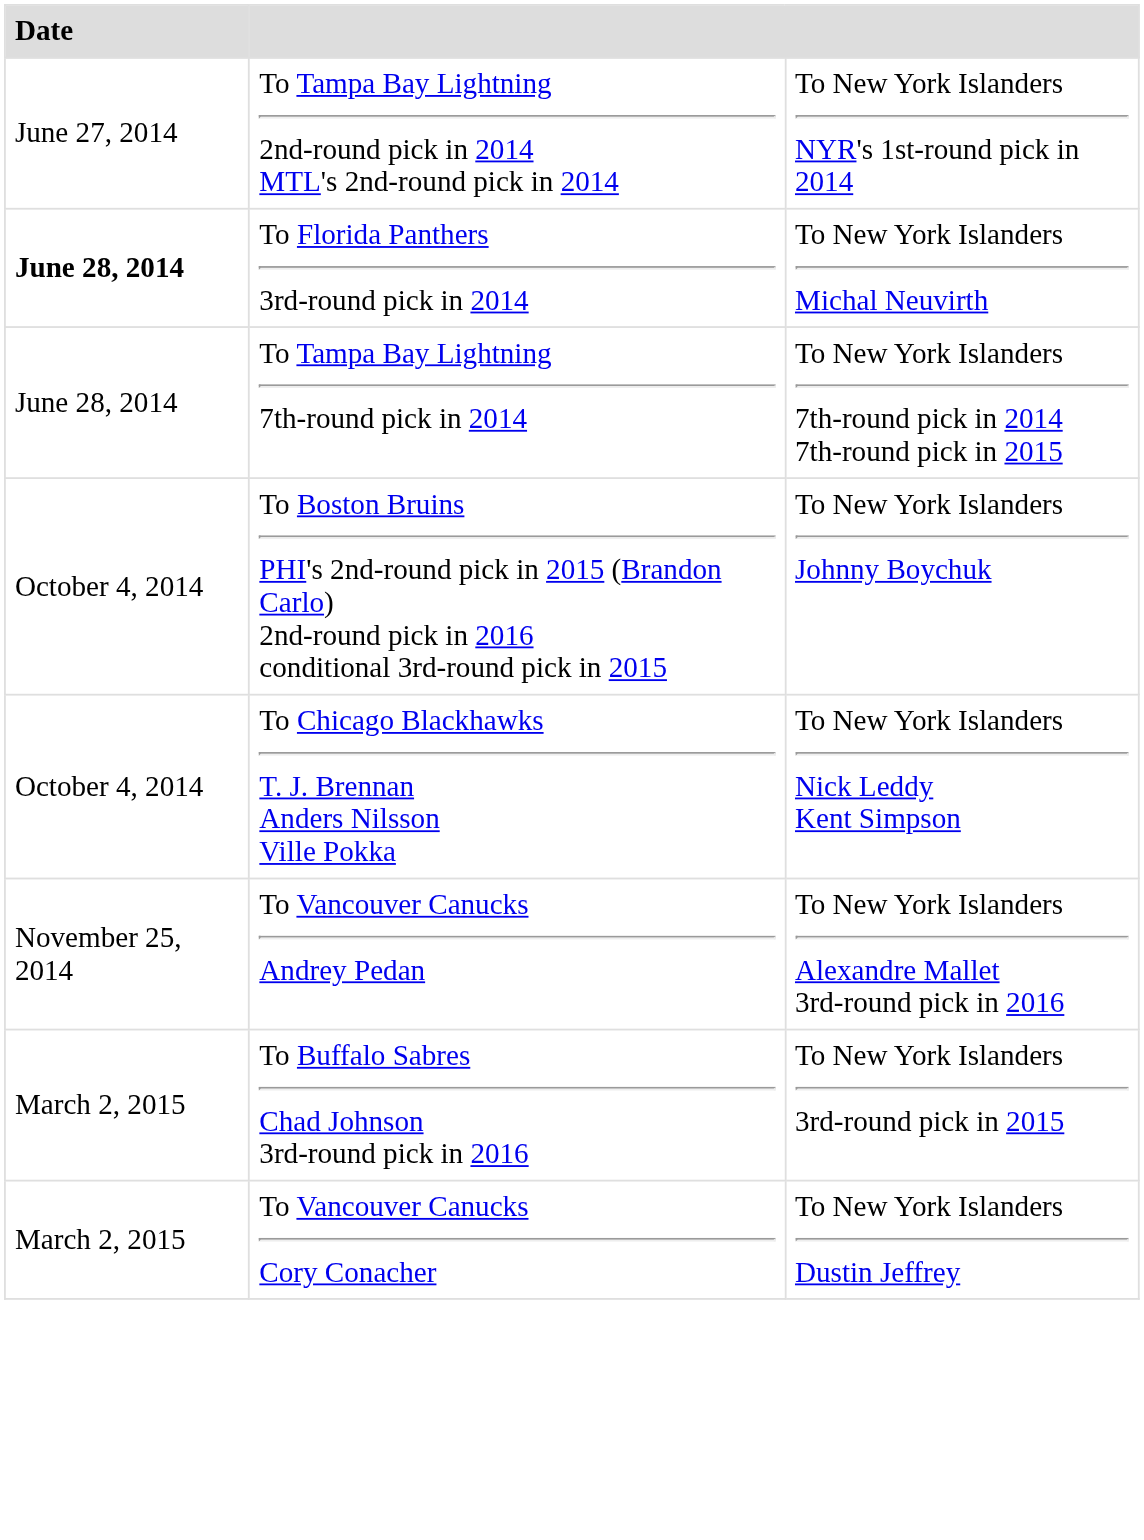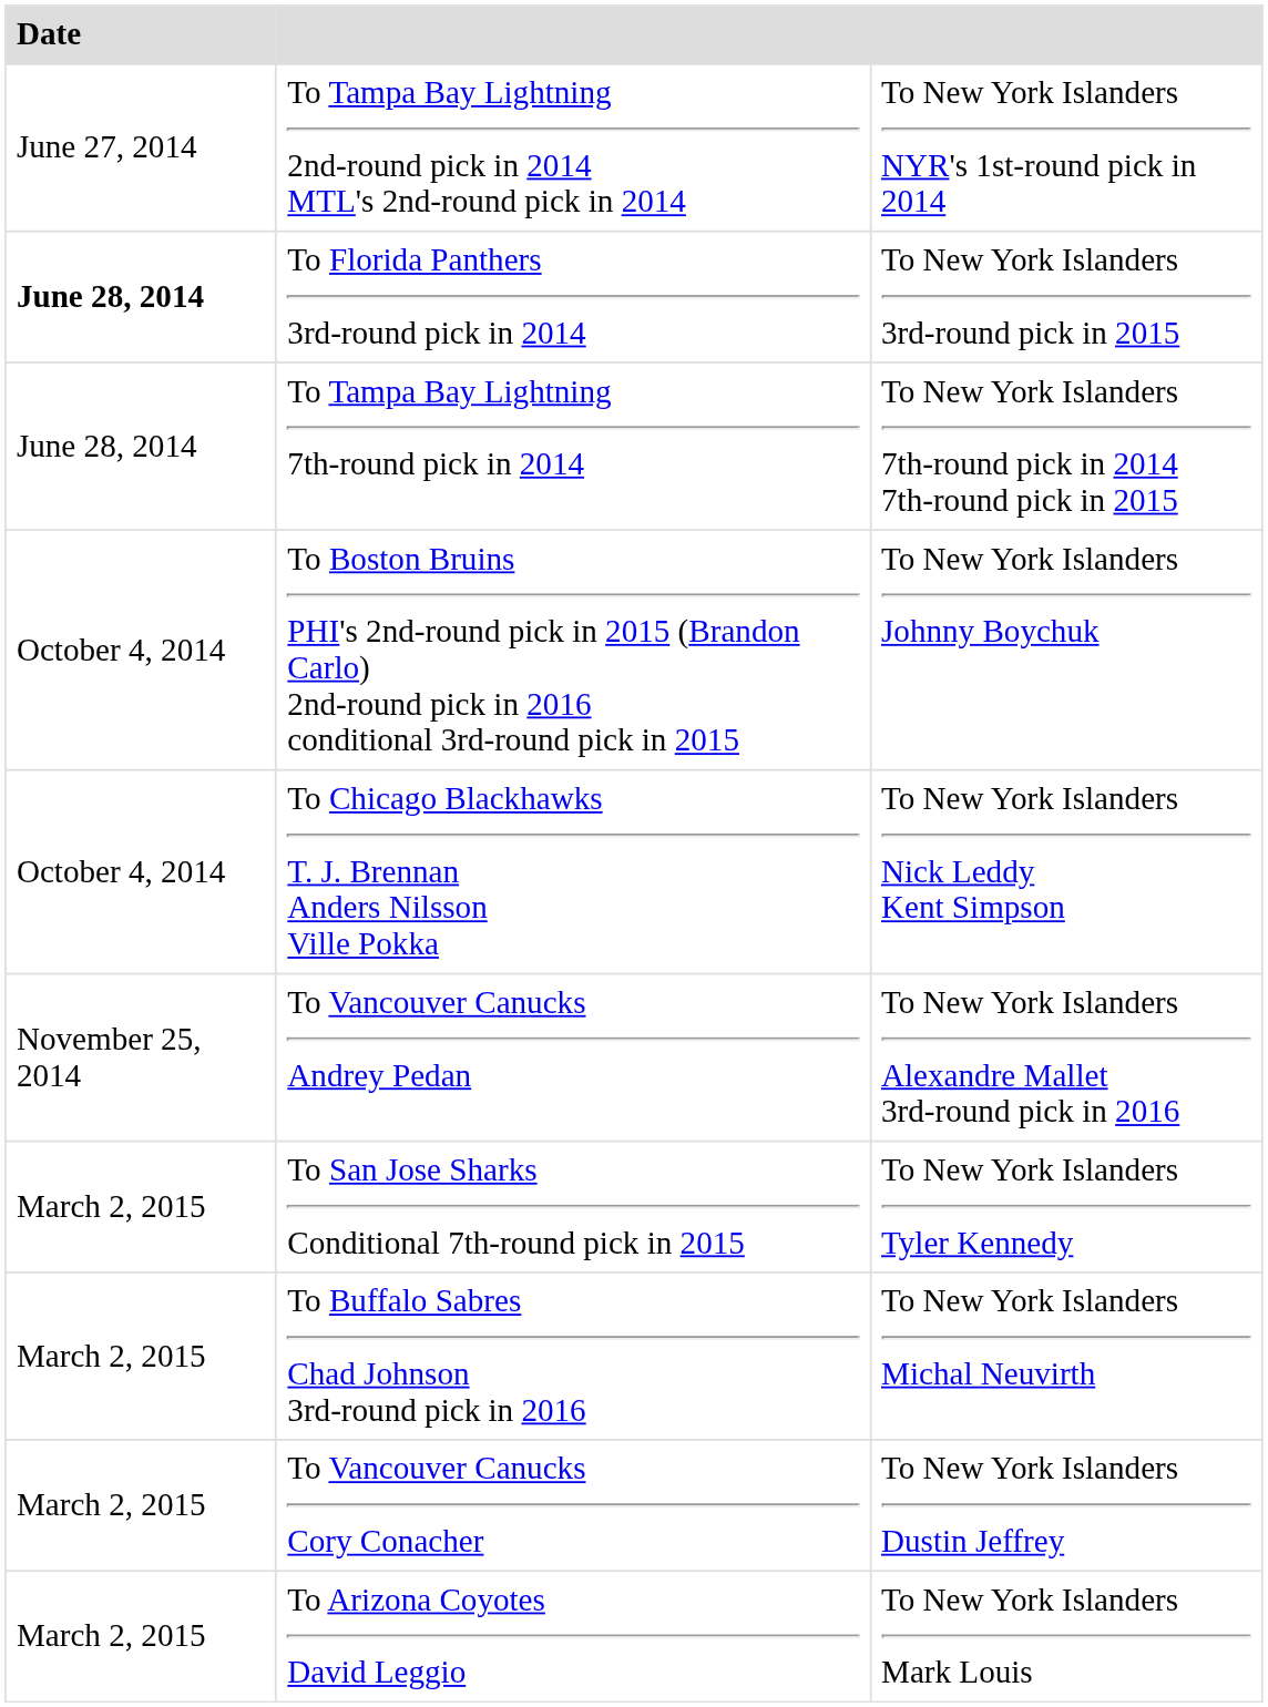 <table border=1 style="border-collapse:collapse" bordercolor="#DFDFDF" cellpadding="5">
 <tr bgcolor="#dddddd">
 <td><strong>Date</strong></td>
 <th colspan="2"></th>
 </tr>
 <tr>
 <td>June 27, 2014</td>
 <td valign="top">To <a href='#'>Tampa Bay Lightning</a> <hr>2nd-round pick in <a href='#'>2014</a><br><a href='#'>MTL</a>'s 2nd-round pick in <a href='#'>2014</a></td>
 <td valign="top">To New York Islanders <hr><a href='#'>NYR</a>'s 1st-round pick in <a href='#'>2014</a></td>
 </tr>
 <tr>
 <td><strong>June 28, 2014</strong></td>
 <td valign="top">To <a href='#'>Florida Panthers</a> <hr>3rd-round pick in <a href='#'>2014</a></td>
-<td valign="top">To New York Islanders <hr><a href='#'>Michal Neuvirth</a></td>
+<td valign="top">To New York Islanders <hr>3rd-round pick in <a href='#'>2015</a></td>
 </tr>
 <tr>
 <td>June 28, 2014</td>
 <td valign="top">To <a href='#'>Tampa Bay Lightning</a> <hr>7th-round pick in <a href='#'>2014</a></td>
 <td valign="top">To New York Islanders <hr>7th-round pick in <a href='#'>2014</a><br>7th-round pick in <a href='#'>2015</a></td>
 </tr>
 <tr>
 <td>October 4, 2014</td>
 <td valign="top">To <a href='#'>Boston Bruins</a> <hr><a href='#'>PHI</a>'s 2nd-round pick in <a href='#'>2015</a> (<a href='#'>Brandon Carlo</a>)<br>2nd-round pick in <a href='#'>2016</a><br>conditional 3rd-round pick in <a href='#'>2015</a></td>
 <td valign="top">To New York Islanders <hr><a href='#'>Johnny Boychuk</a></td>
 </tr>
 <tr>
 <td>October 4, 2014</td>
 <td valign="top">To <a href='#'>Chicago Blackhawks</a> <hr><a href='#'>T. J. Brennan</a><br><a href='#'>Anders Nilsson</a><br><a href='#'>Ville Pokka</a></td>
 <td valign="top">To New York Islanders <hr><a href='#'>Nick Leddy</a><br><a href='#'>Kent Simpson</a></td>
 </tr>
 <tr>
 <td>November 25, 2014</td>
 <td valign="top">To <a href='#'>Vancouver Canucks</a> <hr><a href='#'>Andrey Pedan</a></td>
 <td valign="top">To New York Islanders <hr><a href='#'>Alexandre Mallet</a><br>3rd-round pick in <a href='#'>2016</a></td>
 </tr>
 <tr>
 <td>March 2, 2015</td>
+<td valign="top">To <a href='#'>San Jose Sharks</a> <hr>Conditional 7th-round pick in <a href='#'>2015</a></td>
+<td valign="top">To New York Islanders <hr><a href='#'>Tyler Kennedy</a></td>
+</tr>
+<tr>
+<td>March 2, 2015</td>
 <td valign="top">To <a href='#'>Buffalo Sabres</a> <hr><a href='#'>Chad Johnson</a><br>3rd-round pick in <a href='#'>2016</a></td>
-<td valign="top">To New York Islanders <hr>3rd-round pick in <a href='#'>2015</a></td>
+<td valign="top">To New York Islanders <hr><a href='#'>Michal Neuvirth</a></td>
 </tr>
 <tr>
 <td>March 2, 2015</td>
 <td valign="top">To <a href='#'>Vancouver Canucks</a> <hr><a href='#'>Cory Conacher</a></td>
 <td valign="top">To New York Islanders <hr><a href='#'>Dustin Jeffrey</a></td>
 </tr>
+<tr>
+<td>March 2, 2015</td>
+<td valign="top">To <a href='#'>Arizona Coyotes</a> <hr><a href='#'>David Leggio</a></td>
+<td valign="top">To New York Islanders <hr>Mark Louis</td>
+</tr>
 </table>
